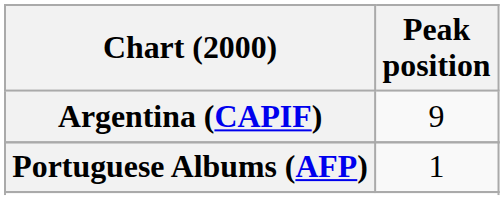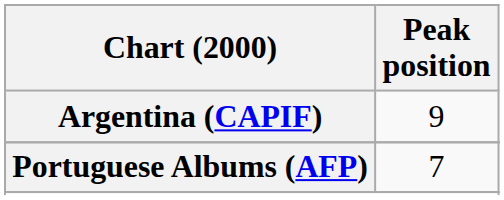 <table class="wikitable plainrowheaders sortable">
 <tr>
 <th scope="col">Chart (2000)</th>
 <th scope="col">Peak<br>position</th>
 </tr>
 <tr>
 <th scope="row">Argentina (<a href='#'>CAPIF</a>)</th>
 <td style="text-align:center;">9</td>
 </tr>
 <tr>
 </tr>
 <tr>
 </tr>
 <tr>
 </tr>
 <tr>
 </tr>
 <tr>
 </tr>
 <tr>
 </tr>
 <tr>
 </tr>
 <tr>
 </tr>
 <tr>
 </tr>
 <tr>
 </tr>
 <tr>
 </tr>
 <tr>
 </tr>
 <tr>
 <th scope="row">Portuguese Albums (<a href='#'>AFP</a>)</th>
-<td style="text-align:center;">1</td>
+<td style="text-align:center;">7</td>
 </tr>
 <tr>
 </tr>
 <tr>
 </tr>
 <tr>
 </tr>
 <tr>
 </tr>
 <tr>
 </tr>
 </table>
